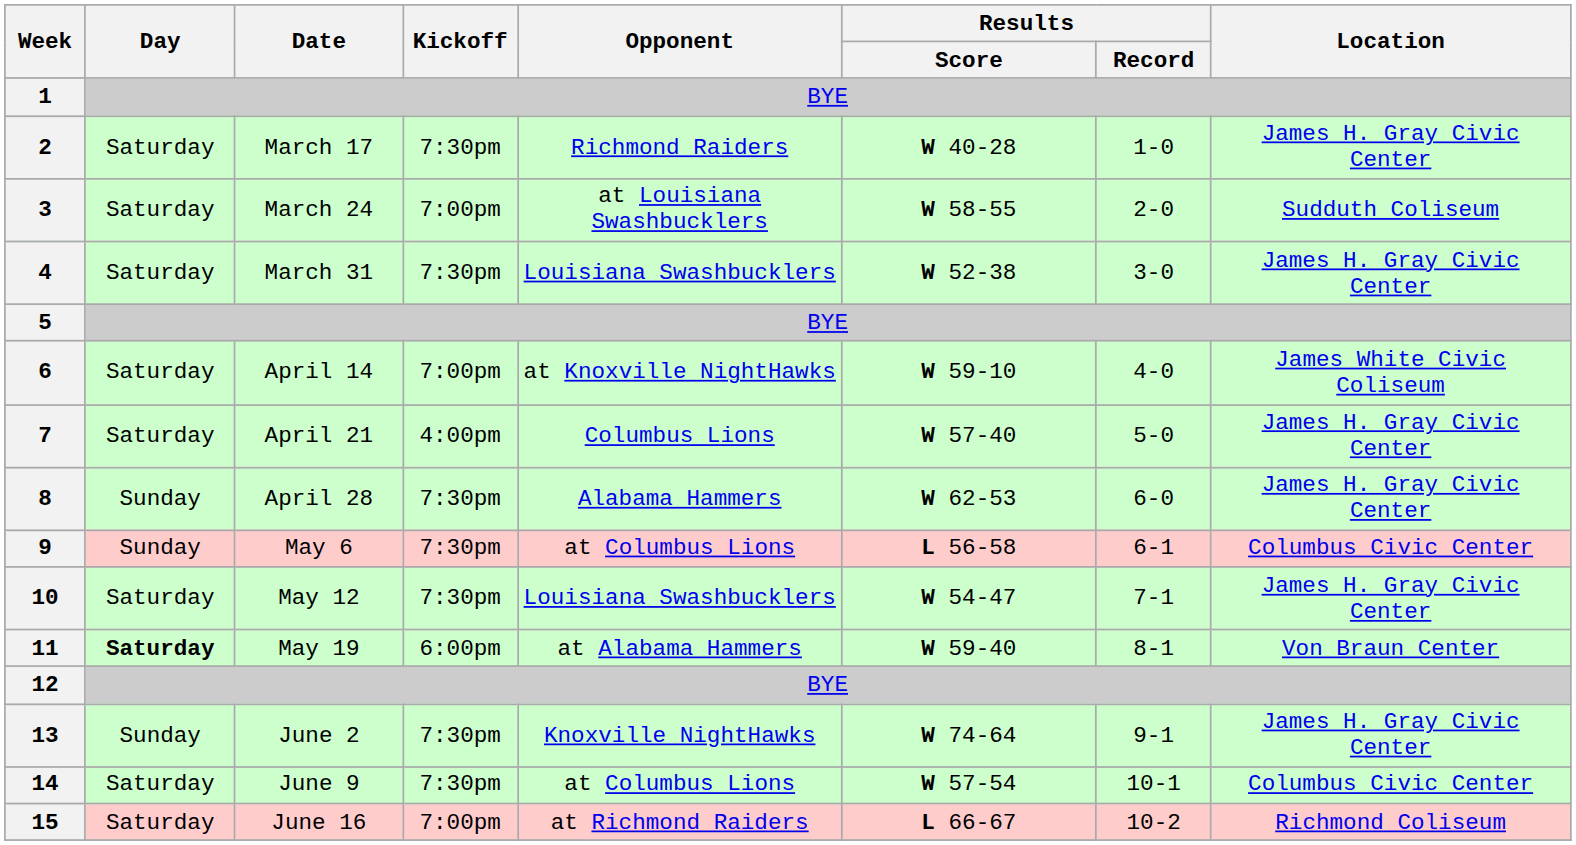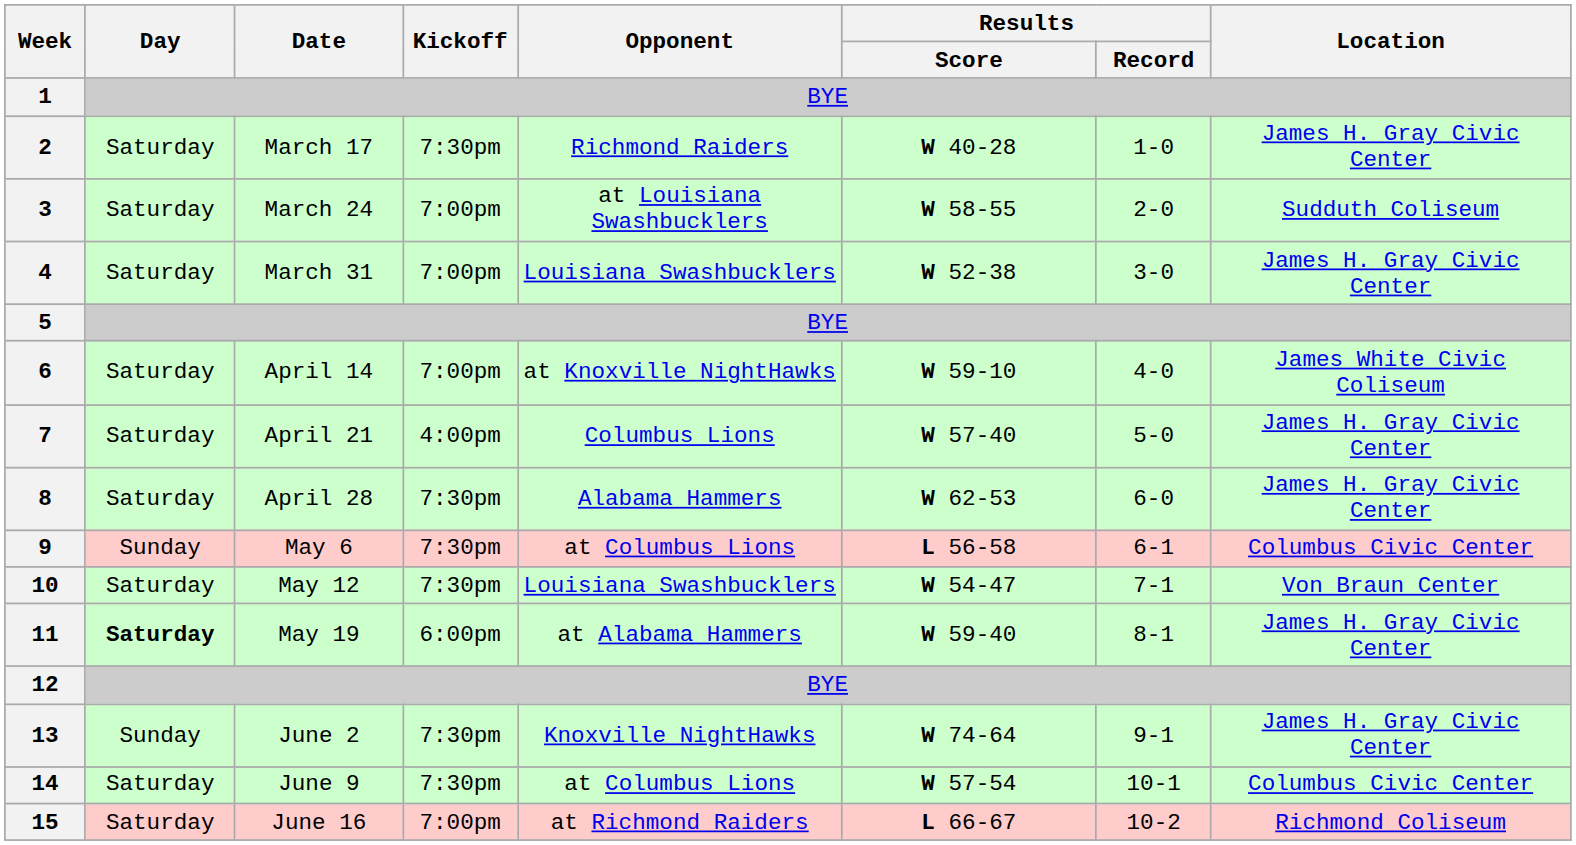 <table class="wikitable">
 <tr>
 <th rowspan="2" width="40">Week</th>
 <th rowspan="2" width="80">Day</th>
 <th rowspan="2" width="90">Date</th>
 <th rowspan="2" width="60">Kickoff</th>
 <th rowspan="2" width="180">Opponent</th>
 <th colspan="2" width="200">Results</th>
 <th rowspan="2" width="200">Location</th>
 </tr>
 <tr>
 <th width="140">Score</th>
 <th width="60">Record</th>
 </tr>
 <tr align="center" bgcolor="#CCCCCC">
 <th>1</th>
 <td colSpan=7><a href='#'>BYE</a></td>
 </tr>
 <tr align="center" bgcolor="#CCFFCC">
 <th>2</th>
 <td>Saturday</td>
 <td>March 17</td>
 <td>7:30pm</td>
 <td><a href='#'>Richmond Raiders</a></td>
 <td><strong>W</strong> 40-28</td>
 <td>1-0</td>
 <td><a href='#'>James H. Gray Civic Center</a></td>
 </tr>
 <tr align="center" bgcolor="#CCFFCC">
 <th>3</th>
 <td>Saturday</td>
 <td>March 24</td>
 <td>7:00pm</td>
 <td>at <a href='#'>Louisiana Swashbucklers</a></td>
 <td><strong>W</strong> 58-55</td>
 <td>2-0</td>
 <td><a href='#'>Sudduth Coliseum</a></td>
 </tr>
 <tr align="center" bgcolor="#CCFFCC">
 <th>4</th>
 <td>Saturday</td>
 <td>March 31</td>
-<td>7:30pm</td>
+<td>7:00pm</td>
 <td><a href='#'>Louisiana Swashbucklers</a></td>
 <td><strong>W</strong> 52-38</td>
 <td>3-0</td>
 <td><a href='#'>James H. Gray Civic Center</a></td>
 </tr>
 <tr align="center" bgcolor="#CCCCCC">
 <th>5</th>
 <td colSpan=7><a href='#'>BYE</a></td>
 </tr>
 <tr align="center" bgcolor="#CCFFCC">
 <th>6</th>
 <td>Saturday</td>
 <td>April 14</td>
 <td>7:00pm</td>
 <td>at <a href='#'>Knoxville NightHawks</a></td>
 <td><strong>W</strong> 59-10</td>
 <td>4-0</td>
 <td><a href='#'>James White Civic Coliseum</a></td>
 </tr>
 <tr align="center" bgcolor="#CCFFCC">
 <th>7</th>
 <td>Saturday</td>
 <td>April 21</td>
 <td>4:00pm</td>
 <td><a href='#'>Columbus Lions</a></td>
 <td><strong>W</strong> 57-40</td>
 <td>5-0</td>
 <td><a href='#'>James H. Gray Civic Center</a></td>
 </tr>
 <tr align="center" bgcolor="#CCFFCC">
 <th>8</th>
-<td>Sunday</td>
+<td>Saturday</td>
 <td>April 28</td>
 <td>7:30pm</td>
 <td><a href='#'>Alabama Hammers</a></td>
 <td><strong>W</strong> 62-53</td>
 <td>6-0</td>
 <td><a href='#'>James H. Gray Civic Center</a></td>
 </tr>
 <tr align="center" bgcolor="#FFCCCC">
 <th>9</th>
 <td>Sunday</td>
 <td>May 6</td>
 <td>7:30pm</td>
 <td>at <a href='#'>Columbus Lions</a></td>
 <td><strong>L</strong> 56-58</td>
 <td>6-1</td>
 <td><a href='#'>Columbus Civic Center</a></td>
 </tr>
 <tr align="center" bgcolor="#CCFFCC">
 <th>10</th>
 <td>Saturday</td>
 <td>May 12</td>
 <td>7:30pm</td>
 <td><a href='#'>Louisiana Swashbucklers</a></td>
 <td><strong>W</strong> 54-47</td>
 <td>7-1</td>
-<td><a href='#'>James H. Gray Civic Center</a></td>
+<td><a href='#'>Von Braun Center</a></td>
 </tr>
 <tr align="center" bgcolor="#CCFFCC">
 <th>11</th>
 <td><strong>Saturday</strong></td>
 <td>May 19</td>
 <td>6:00pm</td>
 <td>at <a href='#'>Alabama Hammers</a></td>
 <td><strong>W</strong> 59-40</td>
 <td>8-1</td>
-<td><a href='#'>Von Braun Center</a></td>
+<td><a href='#'>James H. Gray Civic Center</a></td>
 </tr>
 <tr align="center" bgcolor="#CCCCCC">
 <th>12</th>
 <td colSpan=7><a href='#'>BYE</a></td>
 </tr>
 <tr align="center" bgcolor="#CCFFCC">
 <th>13</th>
 <td>Sunday</td>
 <td>June 2</td>
 <td>7:30pm</td>
 <td><a href='#'>Knoxville NightHawks</a></td>
 <td><strong>W</strong> 74-64</td>
 <td>9-1</td>
 <td><a href='#'>James H. Gray Civic Center</a></td>
 </tr>
 <tr align="center" bgcolor="#CCFFCC">
 <th>14</th>
 <td>Saturday</td>
 <td>June 9</td>
 <td>7:30pm</td>
 <td>at <a href='#'>Columbus Lions</a></td>
 <td><strong>W</strong> 57-54</td>
 <td>10-1</td>
 <td><a href='#'>Columbus Civic Center</a></td>
 </tr>
 <tr align="center" bgcolor="#FFCCCC">
 <th>15</th>
 <td>Saturday</td>
 <td>June 16</td>
 <td>7:00pm</td>
 <td>at <a href='#'>Richmond Raiders</a></td>
 <td><strong>L</strong> 66-67</td>
 <td>10-2</td>
 <td><a href='#'>Richmond Coliseum</a></td>
 </tr>
 </table>
